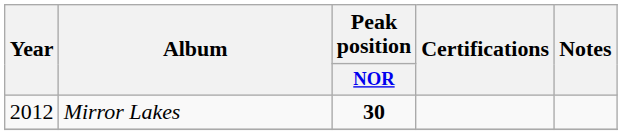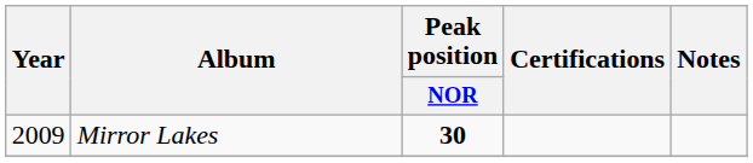 <table class="wikitable plainrowheaders" style="text-align:center;">
 <tr>
 <th scope="col" rowspan="2">Year</th>
 <th scope="col" rowspan="2" style="width:12em;">Album</th>
 <th scope="col">Peak position</th>
 <th scope="col" rowspan="2">Certifications</th>
 <th scope="col" rowspan="2">Notes</th>
 </tr>
 <tr>
 <th scope="col" style="width:3em;font-size:85%;"><a href='#'>NOR</a><br></th>
 </tr>
 <tr>
-<td>2012</td>
+<td>2009</td>
 <td style="text-align:left;"><em>Mirror Lakes</em></td>
 <td><strong>30</strong></td>
 <td style="text-align:left;"></td>
 <td style="text-align:left;"></td>
 </tr>
 <tr>
 </tr>
 </table>
